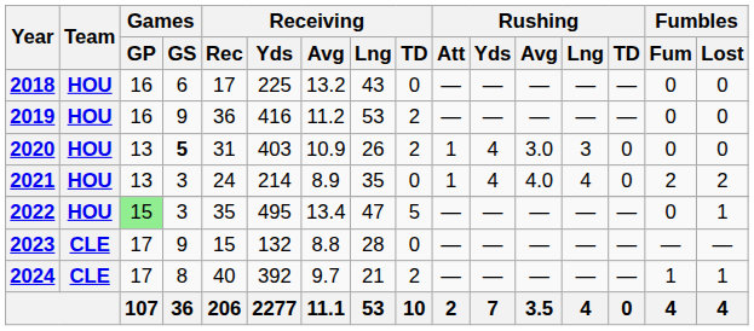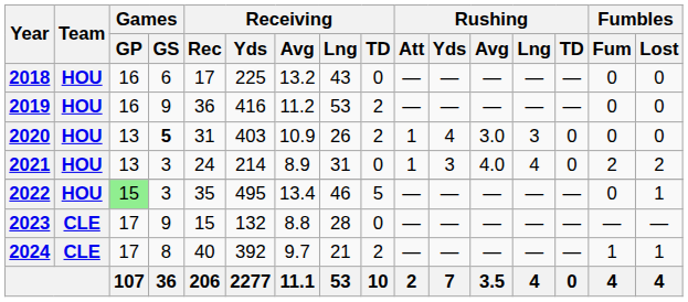 <table class="wikitable" style="text-align: center;">
 <tr>
 <th rowspan="2">Year</th>
 <th rowspan="2">Team</th>
 <th colspan="2">Games</th>
 <th colspan="5">Receiving</th>
 <th colspan="5">Rushing</th>
 <th colspan="2">Fumbles</th>
 </tr>
 <tr>
 <th>GP</th>
 <th>GS</th>
 <th>Rec</th>
 <th>Yds</th>
 <th>Avg</th>
 <th>Lng</th>
 <th>TD</th>
 <th>Att</th>
 <th>Yds</th>
 <th>Avg</th>
 <th>Lng</th>
 <th>TD</th>
 <th>Fum</th>
 <th>Lost</th>
 </tr>
 <tr>
 <th><a href='#'>2018</a></th>
 <th><a href='#'>HOU</a></th>
 <td>16</td>
 <td>6</td>
 <td>17</td>
 <td>225</td>
 <td>13.2</td>
 <td>43</td>
 <td>0</td>
 <td>—</td>
 <td>—</td>
 <td>—</td>
 <td>—</td>
 <td>—</td>
 <td>0</td>
 <td>0</td>
 </tr>
 <tr>
 <th><a href='#'>2019</a></th>
 <th><a href='#'>HOU</a></th>
 <td>16</td>
 <td>9</td>
 <td>36</td>
 <td>416</td>
 <td>11.2</td>
 <td>53</td>
 <td>2</td>
 <td>—</td>
 <td>—</td>
 <td>—</td>
 <td>—</td>
 <td>—</td>
 <td>0</td>
 <td>0</td>
 </tr>
 <tr>
 <th><a href='#'>2020</a></th>
 <th><a href='#'>HOU</a></th>
 <td>13</td>
 <td><strong>5</strong></td>
 <td>31</td>
 <td>403</td>
 <td>10.9</td>
 <td>26</td>
 <td>2</td>
 <td>1</td>
 <td>4</td>
 <td>3.0</td>
 <td>3</td>
 <td>0</td>
 <td>0</td>
 <td>0</td>
 </tr>
 <tr>
 <th><a href='#'>2021</a></th>
 <th><a href='#'>HOU</a></th>
 <td>13</td>
 <td>3</td>
 <td>24</td>
 <td>214</td>
 <td>8.9</td>
-<td>35</td>
+<td>31</td>
 <td>0</td>
 <td>1</td>
-<td>4</td>
+<td>3</td>
 <td>4.0</td>
 <td>4</td>
 <td>0</td>
 <td>2</td>
 <td>2</td>
 </tr>
 <tr>
 </tr>
 <tr>
 <th><a href='#'>2022</a></th>
 <th><a href='#'>HOU</a></th>
 <td style="background: lightgreen;">15</td>
 <td>3</td>
 <td>35</td>
 <td>495</td>
 <td>13.4</td>
-<td>47</td>
+<td>46</td>
 <td>5</td>
 <td>—</td>
 <td>—</td>
 <td>—</td>
 <td>—</td>
 <td>—</td>
 <td>0</td>
 <td>1</td>
 </tr>
 <tr>
 <th><a href='#'>2023</a></th>
 <th><a href='#'>CLE</a></th>
 <td>17</td>
 <td>9</td>
 <td>15</td>
 <td>132</td>
 <td>8.8</td>
 <td>28</td>
 <td>0</td>
 <td>—</td>
 <td>—</td>
 <td>—</td>
 <td>—</td>
 <td>—</td>
 <td>—</td>
 <td>—</td>
 </tr>
 <tr>
 <th><a href='#'>2024</a></th>
 <th><a href='#'>CLE</a></th>
 <td>17</td>
 <td>8</td>
 <td>40</td>
 <td>392</td>
 <td>9.7</td>
 <td>21</td>
 <td>2</td>
 <td>—</td>
 <td>—</td>
 <td>—</td>
 <td>—</td>
 <td>—</td>
 <td>1</td>
 <td>1</td>
 </tr>
 <tr>
 <th colspan="2"></th>
 <th>107</th>
 <th>36</th>
 <th>206</th>
 <th>2277</th>
 <th>11.1</th>
 <th>53</th>
 <th>10</th>
 <th>2</th>
 <th>7</th>
 <th>3.5</th>
 <th>4</th>
 <th>0</th>
 <th>4</th>
 <th>4</th>
 </tr>
 </table>
